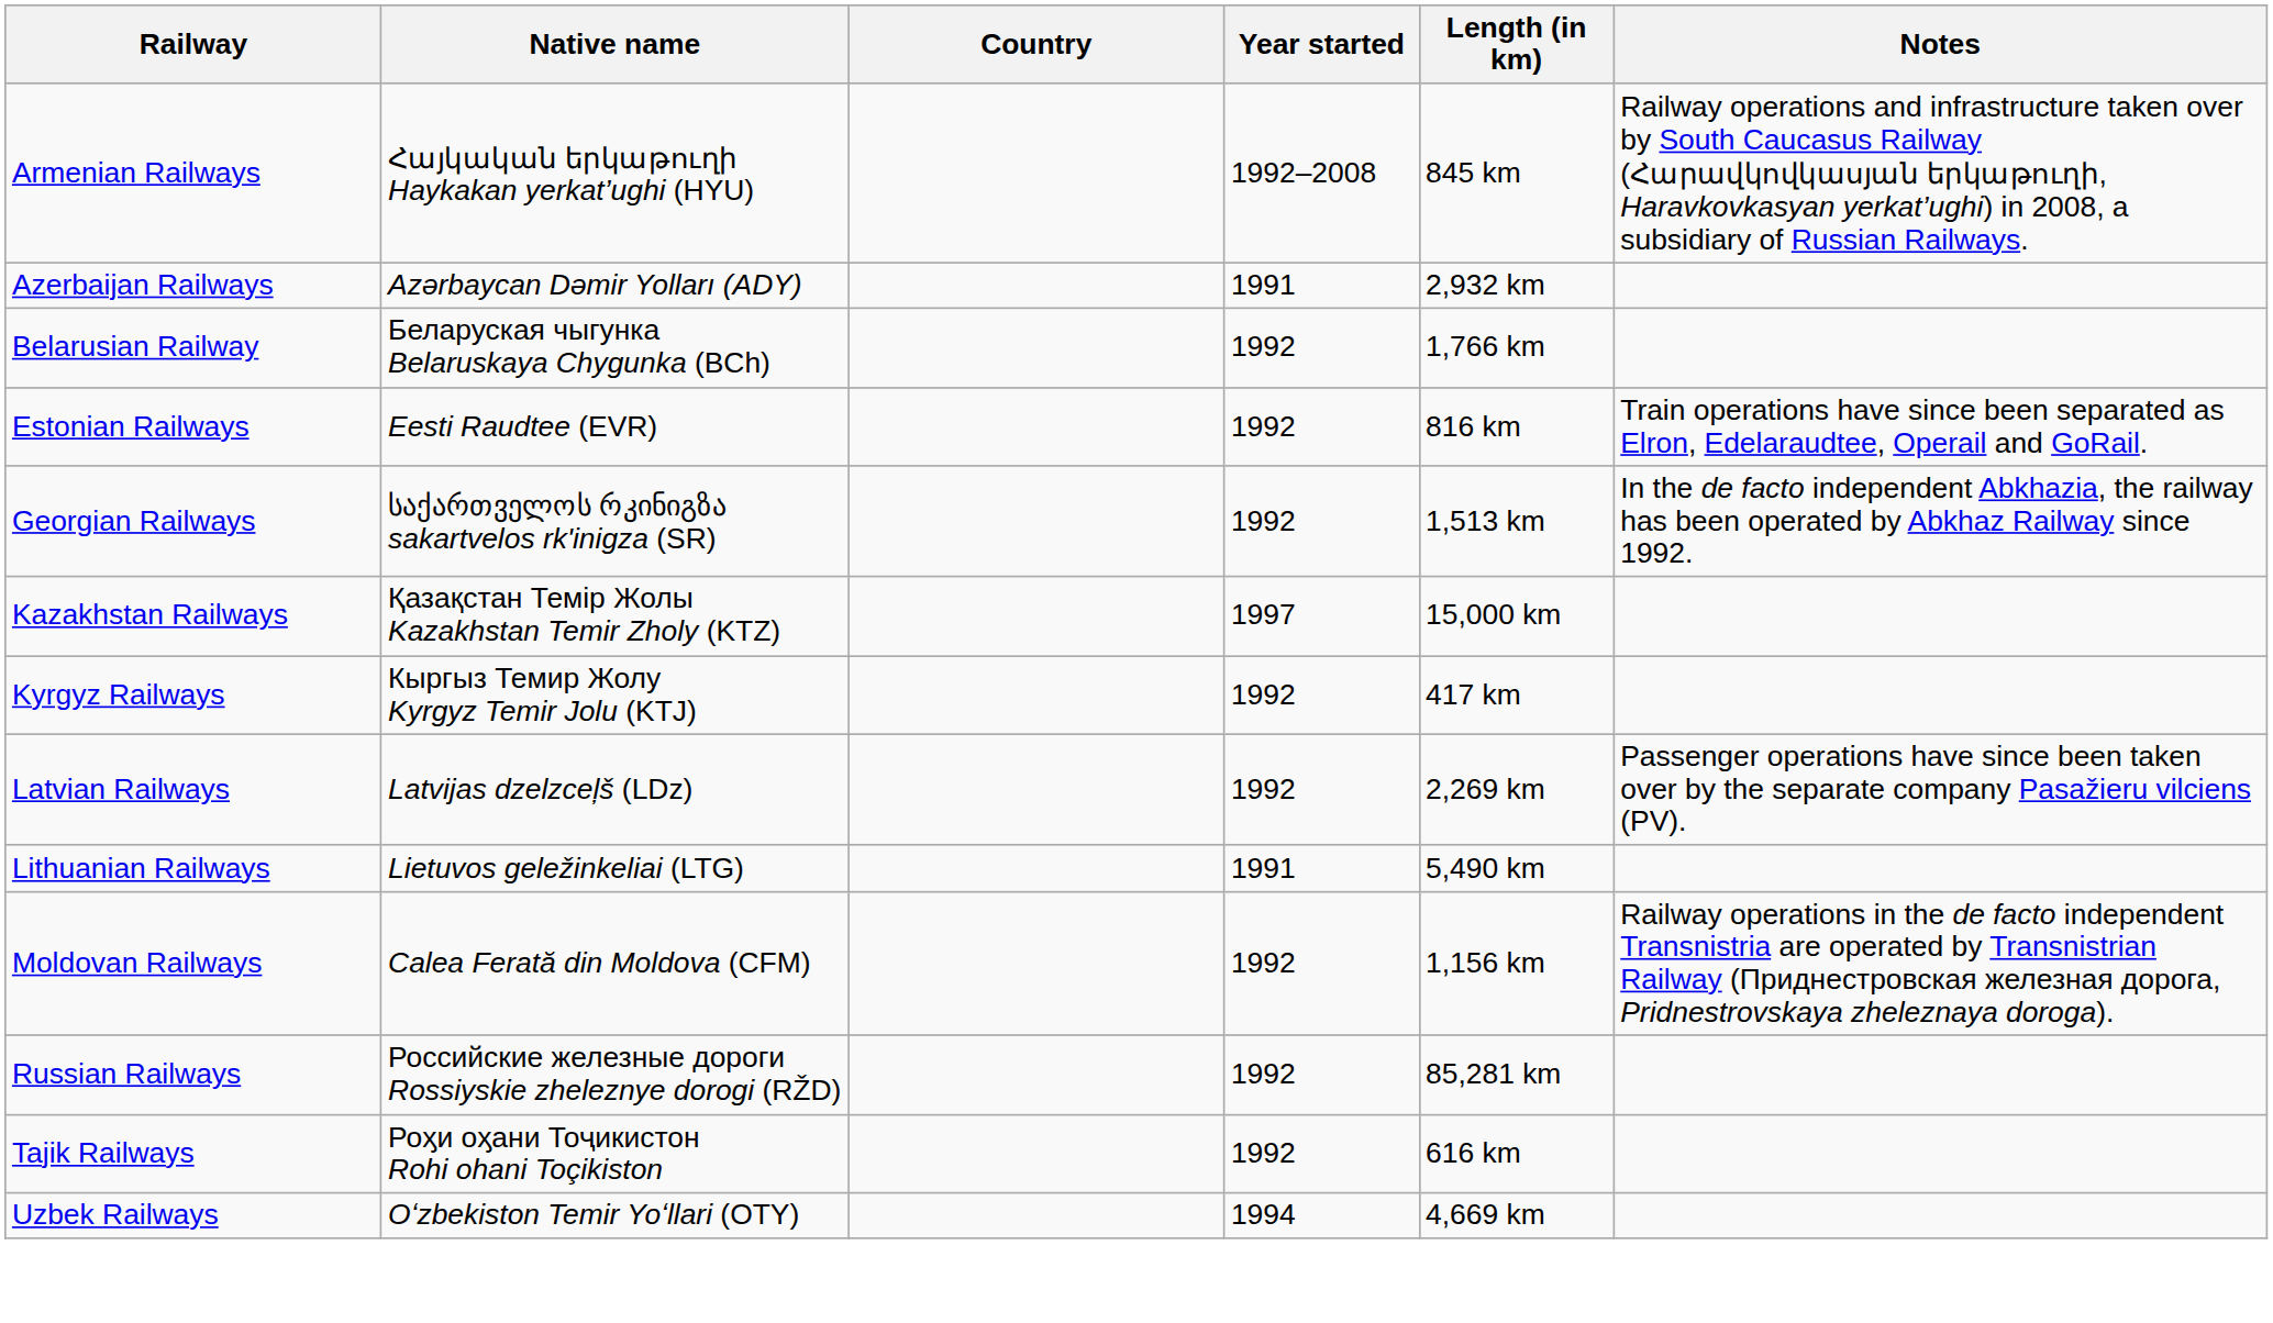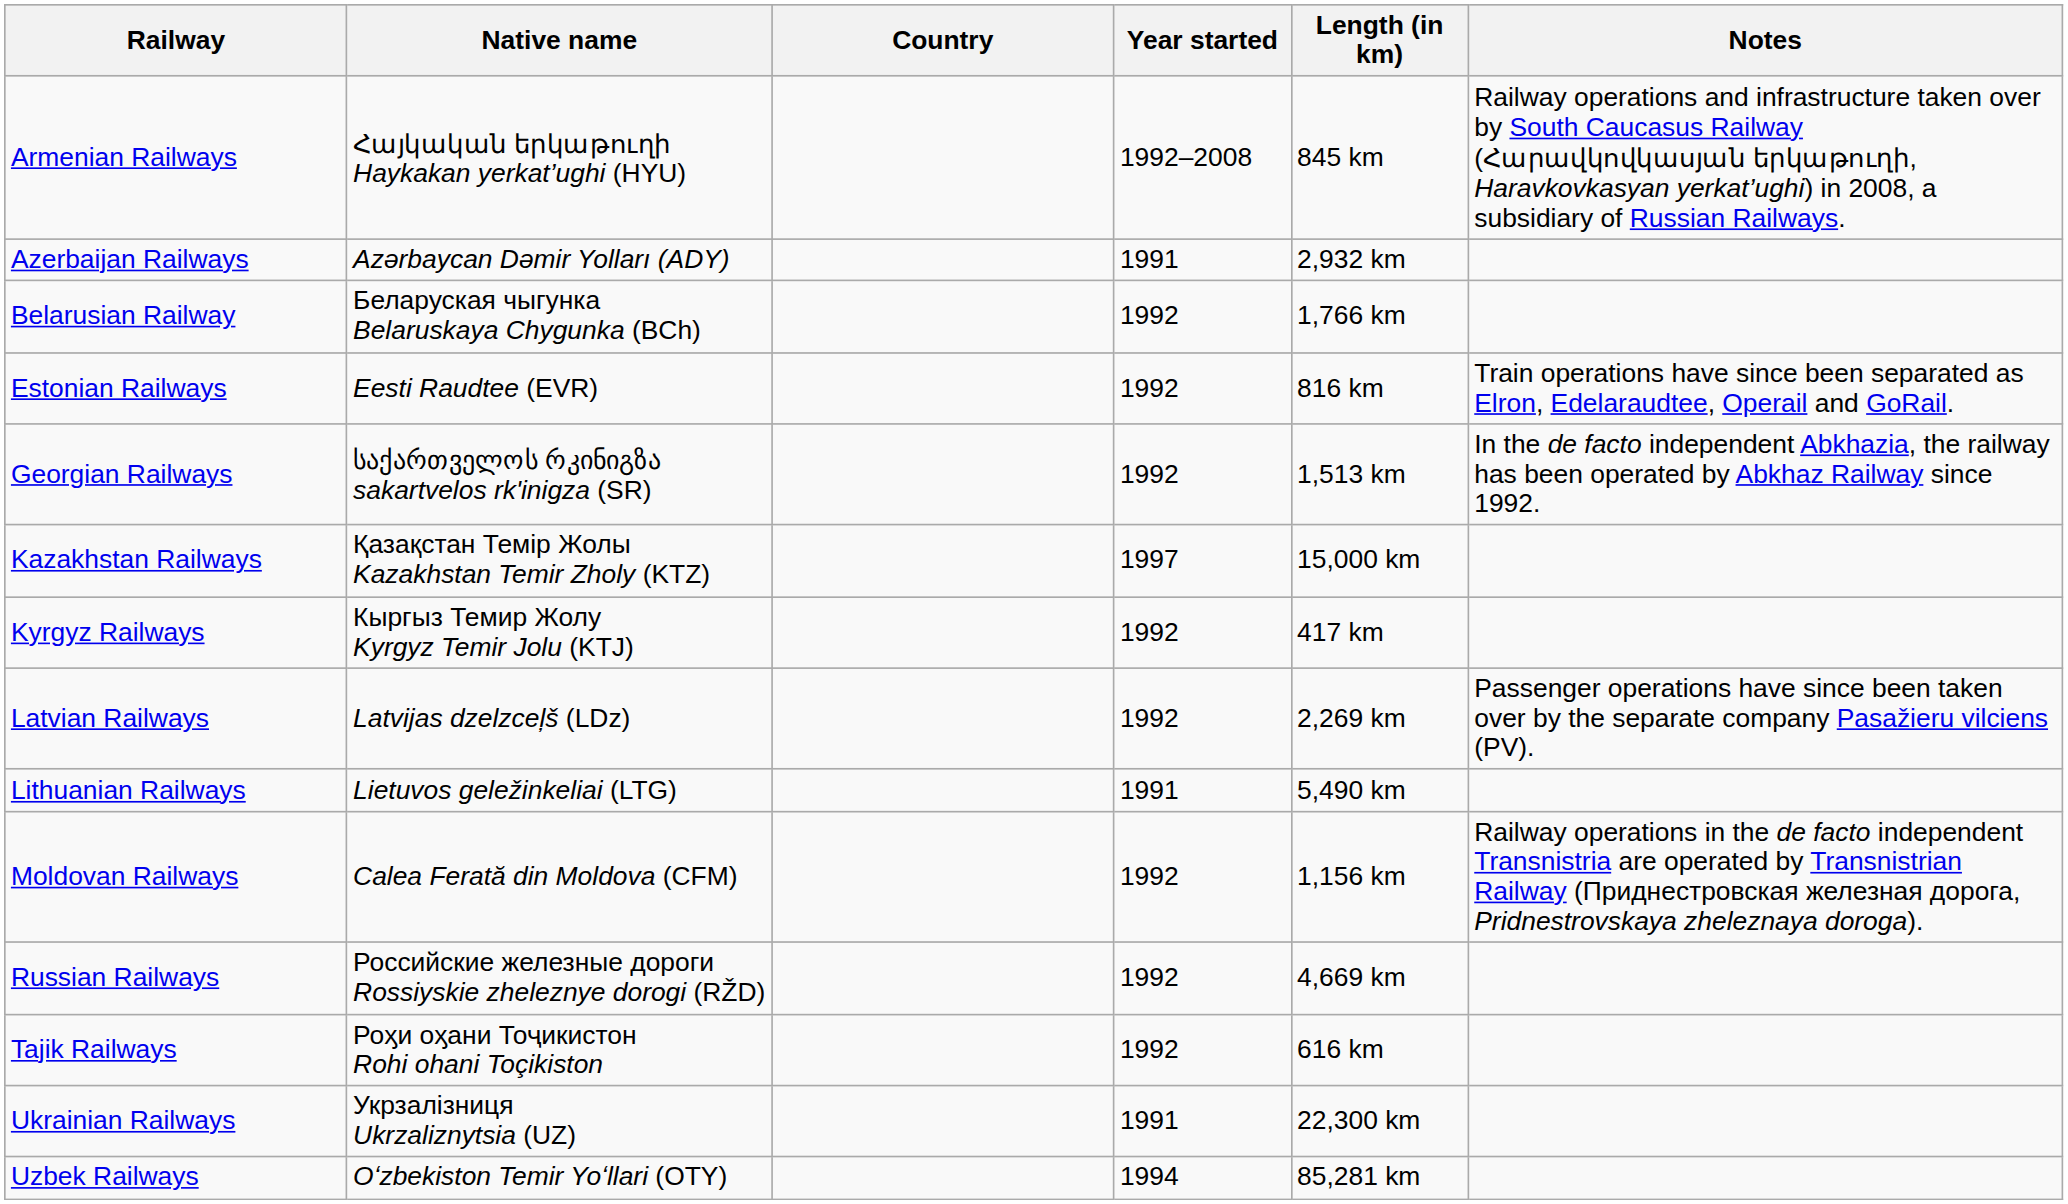 <table class="wikitable">
 <tr>
 <th width="200" style="text-align:center">Railway</th>
 <th width="250" style="text-align:center">Native name</th>
 <th width="200" style="text-align:center">Country</th>
 <th width="100" style="text-align:center">Year started</th>
 <th width="100" style="text-align:center">Length (in km)</th>
 <th>Notes</th>
 </tr>
 <tr>
 <td><a href='#'>Armenian Railways</a></td>
 <td>Հայկական երկաթուղի<br><em>Haykakan yerkat’ughi</em> (HYU)</td>
 <td></td>
 <td>1992–2008</td>
 <td>845 km</td>
 <td>Railway operations and infrastructure taken over by <a href='#'>South Caucasus Railway</a> (Հարավկովկասյան երկաթուղի, <em>Haravkovkasyan yerkat’ughi</em>) in 2008, a subsidiary of <a href='#'>Russian Railways</a>.</td>
 </tr>
 <tr>
 <td><a href='#'>Azerbaijan Railways</a></td>
 <td><em>Azərbaycan Dəmir Yolları (ADY)</em></td>
 <td></td>
 <td>1991</td>
 <td>2,932 km</td>
 <td></td>
 </tr>
 <tr>
 <td><a href='#'>Belarusian Railway</a></td>
 <td>Беларуская чыгунка<br><em>Belaruskaya Chygunka</em> (BCh)</td>
 <td></td>
 <td>1992</td>
 <td>1,766 km</td>
 <td></td>
 </tr>
 <tr>
 <td><a href='#'>Estonian Railways</a></td>
 <td><em>Eesti Raudtee</em> (EVR)</td>
 <td></td>
 <td>1992</td>
 <td>816 km</td>
 <td>Train operations have since been separated as <a href='#'>Elron</a>, <a href='#'>Edelaraudtee</a>, <a href='#'>Operail</a> and <a href='#'>GoRail</a>.</td>
 </tr>
 <tr>
 <td><a href='#'>Georgian Railways</a></td>
 <td>საქართველოს რკინიგზა<br><em>sakartvelos rk'inigza</em> (SR)</td>
 <td></td>
 <td>1992</td>
 <td>1,513 km</td>
 <td>In the <em>de facto</em> independent <a href='#'>Abkhazia</a>, the railway has been operated by <a href='#'>Abkhaz Railway</a> since 1992.</td>
 </tr>
 <tr>
 <td><a href='#'>Kazakhstan Railways</a></td>
 <td>Қазақстан Темір Жолы<br><em>Kazakhstan Temir Zholy</em> (KTZ)</td>
 <td></td>
 <td>1997</td>
 <td>15,000 km</td>
 <td></td>
 </tr>
 <tr>
 <td><a href='#'>Kyrgyz Railways</a></td>
 <td>Кыргыз Темир Жолу<br><em>Kyrgyz Temir Jolu</em> (KTJ)</td>
 <td></td>
 <td>1992</td>
 <td>417 km</td>
 <td></td>
 </tr>
 <tr>
 <td><a href='#'>Latvian Railways</a></td>
 <td><em>Latvijas dzelzceļš</em> (LDz)</td>
 <td></td>
 <td>1992</td>
 <td>2,269 km</td>
 <td>Passenger operations have since been taken over by the separate company <a href='#'>Pasažieru vilciens</a> (PV).</td>
 </tr>
 <tr>
 <td><a href='#'>Lithuanian Railways</a></td>
 <td><em>Lietuvos geležinkeliai</em> (LTG)</td>
 <td></td>
 <td>1991</td>
 <td>5,490 km</td>
 <td></td>
 </tr>
 <tr>
 <td><a href='#'>Moldovan Railways</a></td>
 <td><em>Calea Ferată din Moldova</em> (CFM)</td>
 <td></td>
 <td>1992</td>
 <td>1,156 km</td>
 <td>Railway operations in the <em>de facto</em> independent <a href='#'>Transnistria</a> are operated by <a href='#'>Transnistrian Railway</a> (Приднестровская железная дорога, <em>Pridnestrovskaya zheleznaya doroga</em>).</td>
 </tr>
 <tr>
 <td><a href='#'>Russian Railways</a></td>
 <td>Российские железные дороги<br><em>Rossiyskie zheleznye dorogi</em> (RŽD)</td>
 <td></td>
 <td>1992</td>
-<td>85,281 km</td>
+<td>4,669 km</td>
 <td></td>
 </tr>
 <tr>
 <td><a href='#'>Tajik Railways</a></td>
 <td>Роӽи оӽани Тоҷикистон<br><em>Rohi ohani Toçikiston</em></td>
 <td></td>
 <td>1992</td>
 <td>616 km</td>
 <td></td>
 </tr>
 <tr>
+<td><a href='#'>Ukrainian Railways</a></td>
+<td>Укрзалізниця<br><em>Ukrzaliznytsia</em> (UZ)</td>
+<td></td>
+<td>1991</td>
+<td>22,300 km</td>
+<td></td>
+</tr>
+<tr>
 <td><a href='#'>Uzbek Railways</a></td>
 <td><em>Oʻzbekiston Temir Yoʻllari</em> (OTY)</td>
 <td></td>
 <td>1994</td>
-<td>4,669 km</td>
+<td>85,281 km</td>
 <td></td>
 </tr>
 </table>
